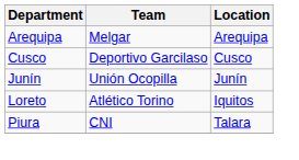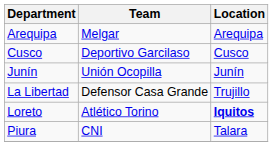 <table class="wikitable">
 <tr>
 <th>Department</th>
 <th>Team</th>
 <th>Location</th>
 </tr>
 <tr>
 <td><a href='#'>Arequipa</a></td>
 <td><a href='#'>Melgar</a></td>
 <td><a href='#'>Arequipa</a></td>
 </tr>
 <tr>
 <td><a href='#'>Cusco</a></td>
 <td><a href='#'>Deportivo Garcilaso</a></td>
 <td><a href='#'>Cusco</a></td>
 </tr>
 <tr>
 <td><a href='#'>Junín</a></td>
 <td><a href='#'>Unión Ocopilla</a></td>
 <td><a href='#'>Junín</a></td>
 </tr>
 <tr>
+<td><a href='#'>La Libertad</a></td>
+<td>Defensor Casa Grande</td>
+<td><a href='#'>Trujillo</a></td>
+</tr>
+<tr>
 <td><a href='#'>Loreto</a></td>
 <td><a href='#'>Atlético Torino</a></td>
-<td><a href='#'>Iquitos</a></td>
+<td><strong><a href='#'>Iquitos</a></strong></td>
 </tr>
 <tr>
 <td><a href='#'>Piura</a></td>
 <td><a href='#'>CNI</a></td>
 <td><a href='#'>Talara</a></td>
 </tr>
 <tr>
 </tr>
 </table>
